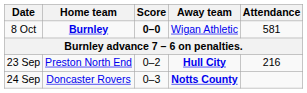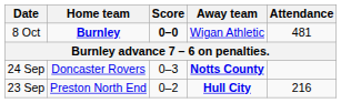 <table class="wikitable" style="text-align:center">
 <tr>
 <th>Date</th>
 <th>Home team</th>
 <th>Score</th>
 <th>Away team</th>
 <th>Attendance</th>
 </tr>
 <tr>
 <td>8 Oct</td>
 <td><strong><a href='#'>Burnley</a></strong></td>
 <td><strong>0–0</strong></td>
 <td><a href='#'>Wigan Athletic</a></td>
-<td>581</td>
+<td>481</td>
 </tr>
 <tr>
 <th colspan="5">Burnley advance 7 – 6 on penalties.</th>
+</tr>
+<tr>
+<td>24 Sep</td>
+<td><a href='#'>Doncaster Rovers</a></td>
+<td>0–3</td>
+<td><strong><a href='#'>Notts County</a></strong></td>
+<td></td>
 </tr>
 <tr>
 <td>23 Sep</td>
 <td><a href='#'>Preston North End</a></td>
 <td>0–2</td>
 <td><strong><a href='#'>Hull City</a></strong></td>
 <td>216</td>
 </tr>
-<tr>
-<td>24 Sep</td>
-<td><a href='#'>Doncaster Rovers</a></td>
-<td>0–3</td>
-<td><strong><a href='#'>Notts County</a></strong></td>
-<td></td>
-</tr>
 </table>
